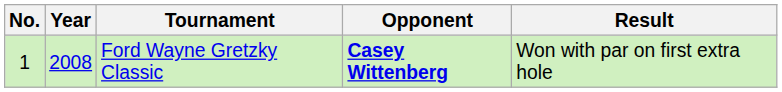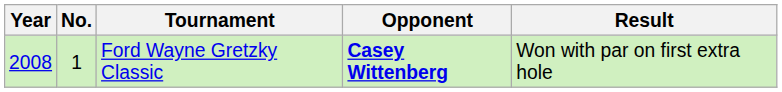 <table class="wikitable" style="font-size:95%;">
 <tr>
+<th>Year</th>
 <th>No.</th>
-<th>Year</th>
 <th>Tournament</th>
 <th>Opponent</th>
 <th>Result</th>
 </tr>
 <tr style="background:#D0F0C0;">
+<td><a href='#'>2008</a></td>
 <td align=center>1</td>
-<td><a href='#'>2008</a></td>
 <td><a href='#'>Ford Wayne Gretzky Classic</a></td>
 <td><strong> <a href='#'>Casey Wittenberg</a></strong></td>
 <td>Won with par on first extra hole</td>
 </tr>
 </table>
